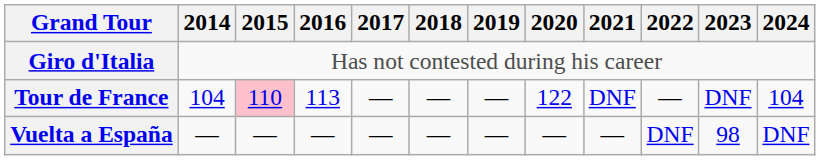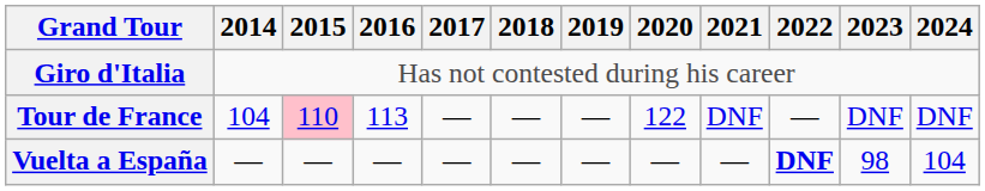 <table class="wikitable plainrowheaders">
 <tr>
 <th scope="col"><a href='#'>Grand Tour</a></th>
 <th scope="col">2014</th>
 <th scope="col">2015</th>
 <th scope="col">2016</th>
 <th scope="col">2017</th>
 <th scope="col">2018</th>
 <th scope="col">2019</th>
 <th scope="col">2020</th>
 <th scope="col">2021</th>
 <th scope="col">2022</th>
 <th scope="col">2023</th>
 <th scope="col">2024</th>
 </tr>
 <tr style="text-align:center;">
 <th scope="row"> <a href='#'>Giro d'Italia</a></th>
 <td style="color:#4d4d4d;" colspan=11>Has not contested during his career</td>
 </tr>
 <tr style="text-align:center;">
 <th scope="row"> <a href='#'>Tour de France</a></th>
 <td><a href='#'>104</a></td>
 <td style="background: pink;"><a href='#'>110</a></td>
 <td><a href='#'>113</a></td>
 <td>—</td>
 <td>—</td>
 <td>—</td>
 <td><a href='#'>122</a></td>
 <td><a href='#'>DNF</a></td>
 <td>—</td>
 <td><a href='#'>DNF</a></td>
-<td><a href='#'>104</a></td>
+<td><a href='#'>DNF</a></td>
 </tr>
 <tr style="text-align:center;">
 <th scope="row"> <a href='#'>Vuelta a España</a></th>
 <td>—</td>
 <td>—</td>
 <td>—</td>
 <td>—</td>
 <td>—</td>
 <td>—</td>
 <td>—</td>
 <td>—</td>
-<td><a href='#'>DNF</a></td>
+<td><strong><a href='#'>DNF</a></strong></td>
 <td><a href='#'>98</a></td>
-<td><a href='#'>DNF</a></td>
+<td><a href='#'>104</a></td>
 </tr>
 </table>
